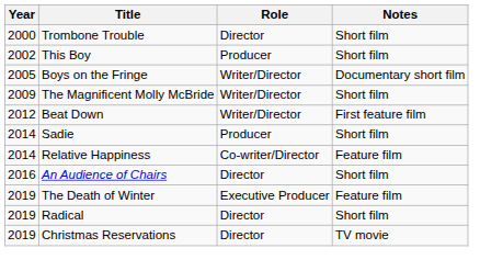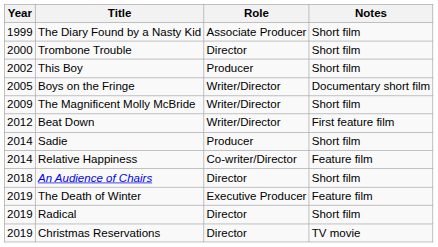 <table class="wikitable sortable">
 <tr>
 <th>Year</th>
 <th>Title</th>
 <th>Role</th>
 <th>Notes</th>
+</tr>
+<tr>
+<td>1999</td>
+<td>The Diary Found by a Nasty Kid</td>
+<td>Associate Producer</td>
+<td>Short film</td>
 </tr>
 <tr>
 <td>2000</td>
 <td>Trombone Trouble</td>
 <td>Director</td>
 <td>Short film</td>
 </tr>
 <tr>
 <td>2002</td>
 <td>This Boy</td>
 <td>Producer</td>
 <td>Short film</td>
 </tr>
 <tr>
 <td>2005</td>
 <td>Boys on the Fringe</td>
 <td>Writer/Director</td>
 <td>Documentary short film</td>
 </tr>
 <tr>
 <td>2009</td>
 <td>The Magnificent Molly McBride</td>
 <td>Writer/Director</td>
 <td>Short film</td>
 </tr>
 <tr>
 <td>2012</td>
 <td>Beat Down</td>
 <td>Writer/Director</td>
 <td>First feature film</td>
 </tr>
 <tr>
 <td>2014</td>
 <td>Sadie</td>
 <td>Producer</td>
 <td>Short film</td>
 </tr>
 <tr>
 <td>2014</td>
 <td>Relative Happiness</td>
 <td>Co-writer/Director</td>
 <td>Feature film</td>
 </tr>
 <tr>
-<td>2016</td>
+<td>2018</td>
 <td><em><a href='#'>An Audience of Chairs</a></em></td>
 <td>Director</td>
 <td>Short film</td>
 </tr>
 <tr>
 <td>2019</td>
 <td>The Death of Winter</td>
 <td>Executive Producer</td>
 <td>Feature film</td>
 </tr>
 <tr>
 <td>2019</td>
 <td>Radical</td>
 <td>Director</td>
 <td>Short film</td>
 </tr>
 <tr>
 <td>2019</td>
 <td>Christmas Reservations</td>
 <td>Director</td>
 <td>TV movie</td>
 </tr>
 </table>
